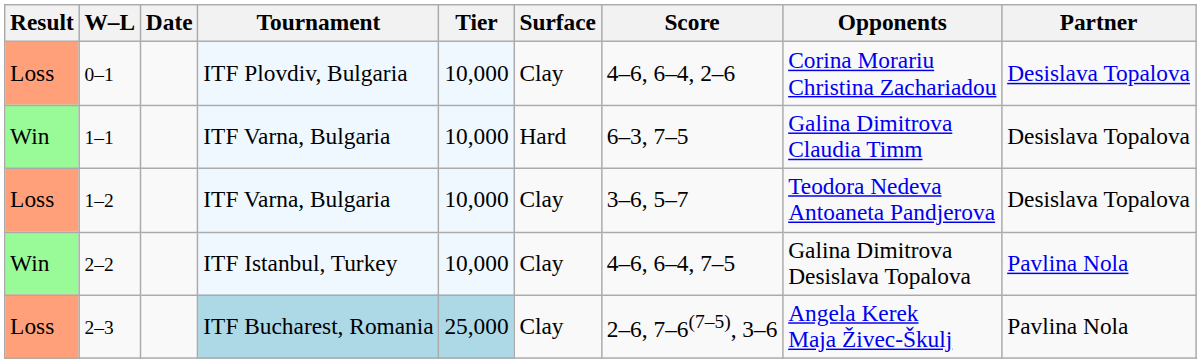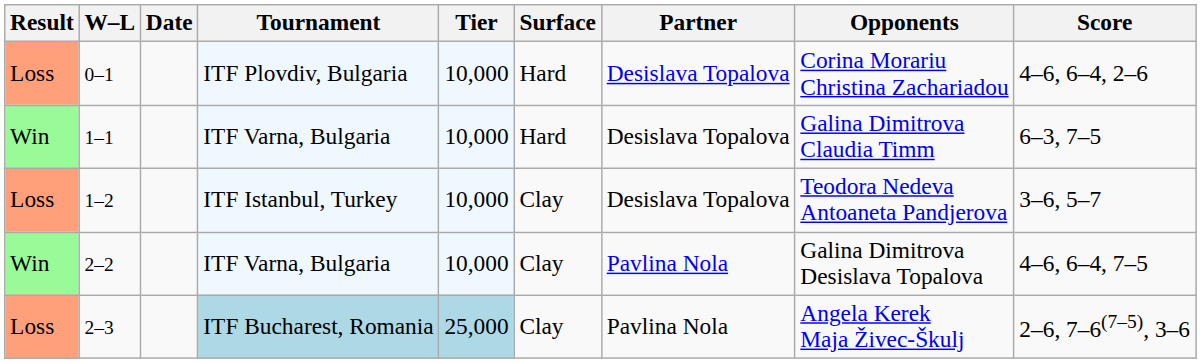 <table class="sortable wikitable">
 <tr>
 <th>Result</th>
 <th class="unsortable">W–L</th>
 <th>Date</th>
 <th>Tournament</th>
 <th>Tier</th>
 <th>Surface</th>
+<th>Partner</th>
+<th>Opponents</th>
 <th class="unsortable">Score</th>
-<th>Opponents</th>
-<th>Partner</th>
 </tr>
 <tr>
 <td style="background:#ffa07a;">Loss</td>
 <td><small>0–1</small></td>
 <td></td>
 <td style="background:#f0f8ff;">ITF Plovdiv, Bulgaria</td>
 <td style="background:#f0f8ff;">10,000</td>
-<td>Clay</td>
+<td>Hard</td>
+<td> <a href='#'>Desislava Topalova</a></td>
+<td> <a href='#'>Corina Morariu</a><br> <a href='#'>Christina Zachariadou</a></td>
 <td>4–6, 6–4, 2–6</td>
-<td> <a href='#'>Corina Morariu</a><br> <a href='#'>Christina Zachariadou</a></td>
-<td> <a href='#'>Desislava Topalova</a></td>
 </tr>
 <tr>
 <td style="background:#98fb98;">Win</td>
 <td><small>1–1</small></td>
 <td></td>
 <td style="background:#f0f8ff;">ITF Varna, Bulgaria</td>
 <td style="background:#f0f8ff;">10,000</td>
 <td>Hard</td>
+<td> Desislava Topalova</td>
+<td> <a href='#'>Galina Dimitrova</a><br> <a href='#'>Claudia Timm</a></td>
 <td>6–3, 7–5</td>
-<td> <a href='#'>Galina Dimitrova</a><br> <a href='#'>Claudia Timm</a></td>
-<td> Desislava Topalova</td>
 </tr>
 <tr>
 <td style="background:#ffa07a;">Loss</td>
 <td><small>1–2</small></td>
 <td></td>
-<td style="background:#f0f8ff;">ITF Varna, Bulgaria</td>
+<td style="background:#f0f8ff;">ITF Istanbul, Turkey</td>
 <td style="background:#f0f8ff;">10,000</td>
 <td>Clay</td>
+<td> Desislava Topalova</td>
+<td> <a href='#'>Teodora Nedeva</a><br> <a href='#'>Antoaneta Pandjerova</a></td>
 <td>3–6, 5–7</td>
-<td> <a href='#'>Teodora Nedeva</a><br> <a href='#'>Antoaneta Pandjerova</a></td>
-<td> Desislava Topalova</td>
 </tr>
 <tr>
 <td style="background:#98fb98;">Win</td>
 <td><small>2–2</small></td>
 <td></td>
-<td style="background:#f0f8ff;">ITF Istanbul, Turkey</td>
+<td style="background:#f0f8ff;">ITF Varna, Bulgaria</td>
 <td style="background:#f0f8ff;">10,000</td>
 <td>Clay</td>
+<td> <a href='#'>Pavlina Nola</a></td>
+<td> Galina Dimitrova<br> Desislava Topalova</td>
 <td>4–6, 6–4, 7–5</td>
-<td> Galina Dimitrova<br> Desislava Topalova</td>
-<td> <a href='#'>Pavlina Nola</a></td>
 </tr>
 <tr>
 <td style="background:#ffa07a;">Loss</td>
 <td><small>2–3</small></td>
 <td></td>
 <td style="background:lightblue;">ITF Bucharest, Romania</td>
 <td style="background:lightblue;">25,000</td>
 <td>Clay</td>
+<td> Pavlina Nola</td>
+<td> <a href='#'>Angela Kerek</a><br> <a href='#'>Maja Živec-Škulj</a></td>
 <td>2–6, 7–6<sup>(7–5)</sup>, 3–6</td>
-<td> <a href='#'>Angela Kerek</a><br> <a href='#'>Maja Živec-Škulj</a></td>
-<td> Pavlina Nola</td>
 </tr>
 </table>
